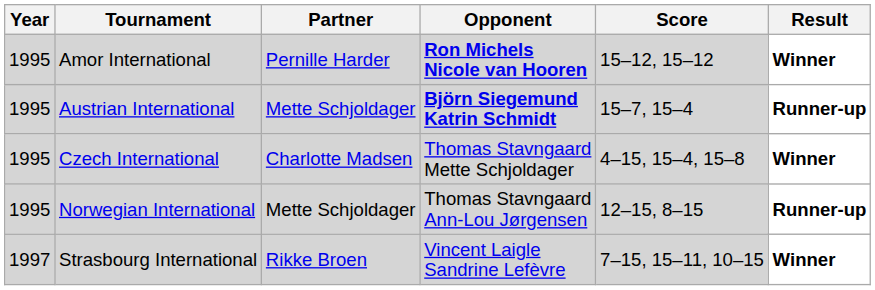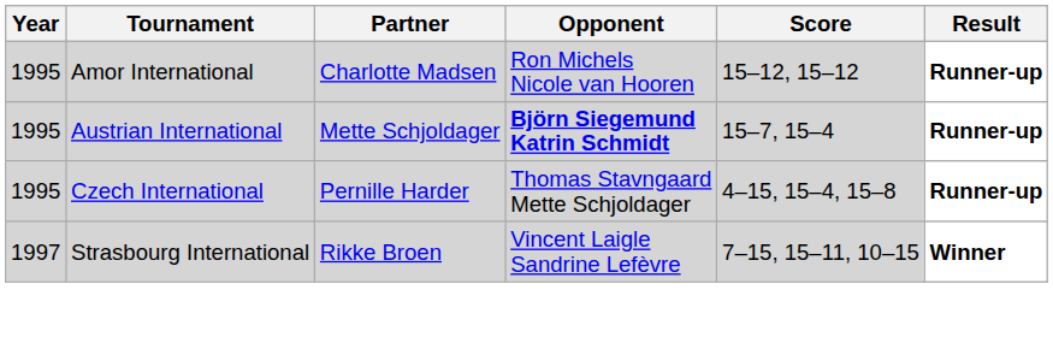 <table class="sortable wikitable" style="font-size: 90%;">
 <tr>
 <th>Year</th>
 <th>Tournament</th>
 <th>Partner</th>
 <th>Opponent</th>
 <th>Score</th>
 <th>Result</th>
 </tr>
 <tr style="background:#D5D5D5">
 <td align="center">1995</td>
 <td align="left">Amor International</td>
-<td align="left"> <a href='#'>Pernille Harder</a></td>
-<td align="left"><strong> <a href='#'>Ron Michels</a><br> <a href='#'>Nicole van Hooren</a></strong></td>
+<td align="left"> <a href='#'>Charlotte Madsen</a></td>
+<td align="left"> <a href='#'>Ron Michels</a><br> <a href='#'>Nicole van Hooren</a></td>
 <td align="left">15–12, 15–12</td>
-<td style="text-align:left; background:white"> <strong>Winner</strong></td>
+<td style="text-align:left; background:white"> <strong>Runner-up</strong></td>
 </tr>
 <tr style="background:#D5D5D5">
 <td align="center">1995</td>
 <td align="left"><a href='#'>Austrian International</a></td>
 <td align="left"> <a href='#'>Mette Schjoldager</a></td>
 <td align="left"><strong> <a href='#'>Björn Siegemund</a><br> <a href='#'>Katrin Schmidt</a></strong></td>
 <td align="left">15–7, 15–4</td>
 <td style="text-align:left; background:white"> <strong>Runner-up</strong></td>
 </tr>
 <tr style="background:#D5D5D5">
 <td align="center">1995</td>
 <td align="left"><a href='#'>Czech International</a></td>
-<td align="left"> <a href='#'>Charlotte Madsen</a></td>
+<td align="left"> <a href='#'>Pernille Harder</a></td>
 <td align="left"> <a href='#'>Thomas Stavngaard</a><br> Mette Schjoldager</td>
 <td align="left">4–15, 15–4, 15–8</td>
-<td style="text-align:left; background:white"> <strong>Winner</strong></td>
-</tr>
-<tr style="background:#D5D5D5">
-<td align="center">1995</td>
-<td align="left"><a href='#'>Norwegian International</a></td>
-<td align="left"> Mette Schjoldager</td>
-<td align="left"> Thomas Stavngaard<br> <a href='#'>Ann-Lou Jørgensen</a></td>
-<td align="left">12–15, 8–15</td>
 <td style="text-align:left; background:white"> <strong>Runner-up</strong></td>
 </tr>
 <tr style="background:#D5D5D5">
 <td align="center">1997</td>
 <td align="left">Strasbourg International</td>
 <td align="left"> <a href='#'>Rikke Broen</a></td>
 <td align="left"> <a href='#'>Vincent Laigle</a><br> <a href='#'>Sandrine Lefèvre</a></td>
 <td align="left">7–15, 15–11, 10–15</td>
 <td style="text-align:left; background:white"> <strong>Winner</strong></td>
 </tr>
 </table>
